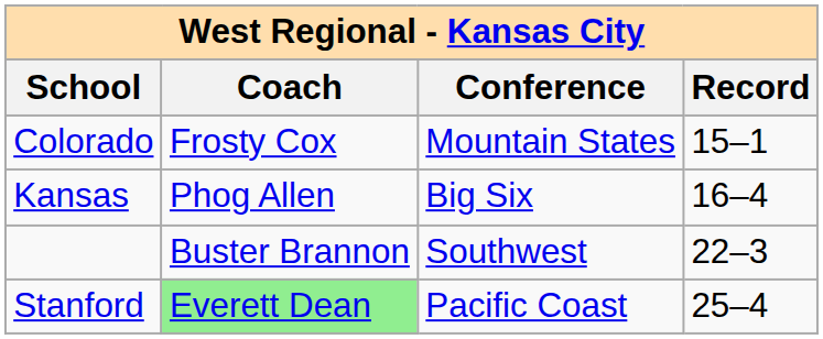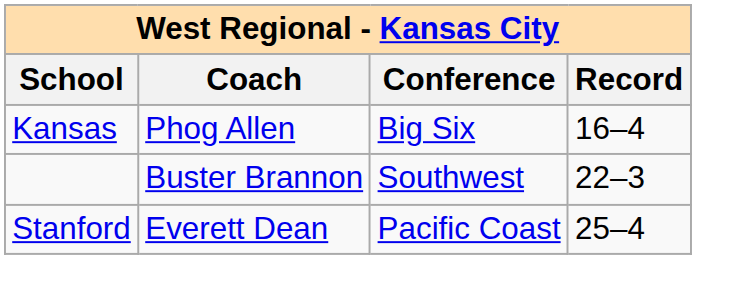 <table class="wikitable">
 <tr>
 <th colspan="4" style="background:#ffdead;">West Regional - <a href='#'>Kansas City</a></th>
 </tr>
 <tr>
 <th>School</th>
 <th>Coach</th>
 <th>Conference</th>
 <th>Record</th>
-</tr>
-<tr>
-<td><a href='#'>Colorado</a></td>
-<td><a href='#'>Frosty Cox</a></td>
-<td><a href='#'>Mountain States</a></td>
-<td>15–1</td>
 </tr>
 <tr>
 <td><a href='#'>Kansas</a></td>
 <td><a href='#'>Phog Allen</a></td>
 <td><a href='#'>Big Six</a></td>
 <td>16–4</td>
 </tr>
 <tr>
 <td></td>
 <td><a href='#'>Buster Brannon</a></td>
 <td><a href='#'>Southwest</a></td>
 <td>22–3</td>
 </tr>
 <tr>
 <td><a href='#'>Stanford</a></td>
-<td style="background: lightgreen;"><a href='#'>Everett Dean</a></td>
+<td><a href='#'>Everett Dean</a></td>
 <td><a href='#'>Pacific Coast</a></td>
 <td>25–4</td>
 </tr>
 </table>
